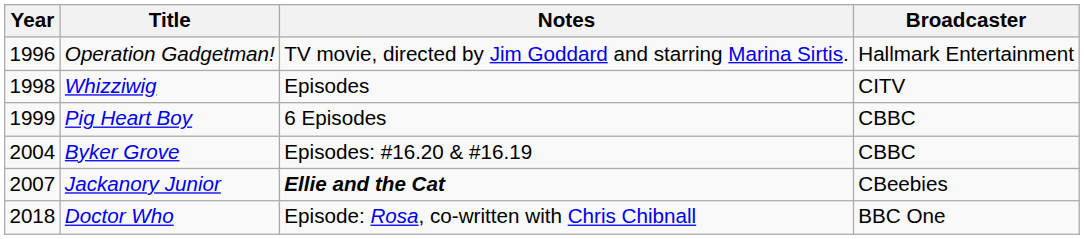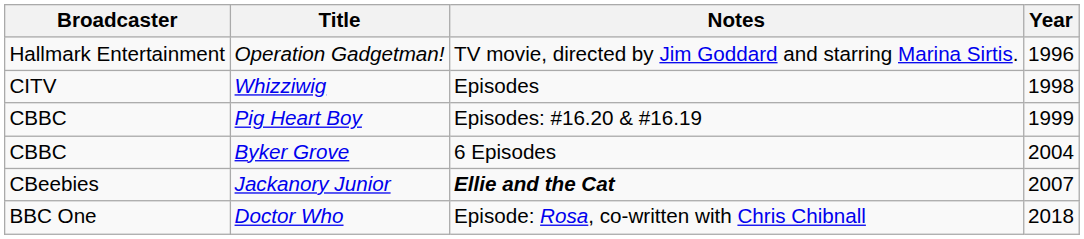 <table class="wikitable">
 <tr>
-<th style="width:33px;">Year</th>
+<th>Broadcaster</th>
 <th>Title</th>
 <th>Notes</th>
-<th>Broadcaster</th>
+<th style="width:33px;">Year</th>
 </tr>
 <tr>
-<td>1996</td>
+<td>Hallmark Entertainment</td>
 <td><em>Operation Gadgetman!</em></td>
 <td>TV movie, directed by <a href='#'>Jim Goddard</a> and starring <a href='#'>Marina Sirtis</a>.</td>
-<td>Hallmark Entertainment</td>
+<td>1996</td>
 </tr>
 <tr>
-<td>1998</td>
+<td>CITV</td>
 <td><em><a href='#'>Whizziwig</a></em></td>
 <td>Episodes</td>
-<td>CITV</td>
+<td>1998</td>
 </tr>
 <tr>
+<td>CBBC</td>
+<td><em><a href='#'>Pig Heart Boy</a></em></td>
+<td>Episodes: #16.20 & #16.19</td>
 <td>1999</td>
-<td><em><a href='#'>Pig Heart Boy</a></em></td>
-<td>6 Episodes</td>
-<td>CBBC</td>
 </tr>
 <tr>
+<td>CBBC</td>
+<td><em><a href='#'>Byker Grove</a></em></td>
+<td>6 Episodes</td>
 <td>2004</td>
-<td><em><a href='#'>Byker Grove</a></em></td>
-<td>Episodes: #16.20 & #16.19</td>
-<td>CBBC</td>
 </tr>
 <tr>
-<td>2007</td>
+<td>CBeebies</td>
 <td><em><a href='#'>Jackanory Junior</a></em></td>
 <td><strong><em>Ellie and the Cat</em></strong></td>
-<td>CBeebies</td>
+<td>2007</td>
 </tr>
 <tr>
-<td>2018</td>
+<td>BBC One</td>
 <td><em><a href='#'>Doctor Who</a></em></td>
 <td>Episode: <em><a href='#'>Rosa</a></em>, co-written with <a href='#'>Chris Chibnall</a></td>
-<td>BBC One</td>
+<td>2018</td>
 </tr>
 </table>
